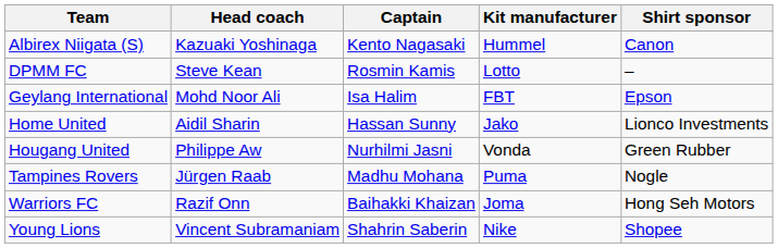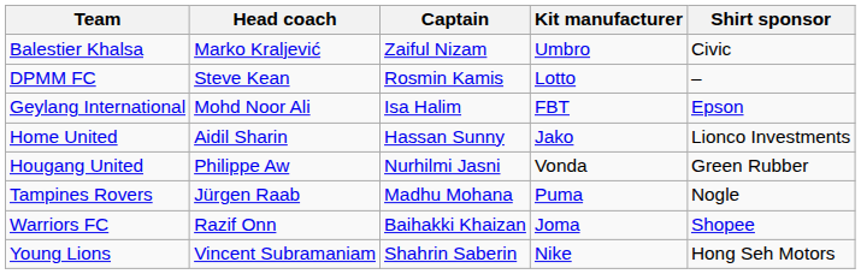 <table class="wikitable sortable" style="text-align: left;">
 <tr>
 <th>Team</th>
 <th>Head coach</th>
 <th>Captain</th>
 <th>Kit manufacturer</th>
 <th>Shirt sponsor</th>
 </tr>
 <tr>
-<td> <a href='#'>Albirex Niigata (S)</a></td>
-<td> <a href='#'>Kazuaki Yoshinaga</a></td>
-<td> <a href='#'>Kento Nagasaki</a></td>
-<td><a href='#'>Hummel</a></td>
-<td><a href='#'>Canon</a></td>
+<td><a href='#'>Balestier Khalsa</a></td>
+<td> <a href='#'>Marko Kraljević</a></td>
+<td><a href='#'>Zaiful Nizam</a></td>
+<td><a href='#'>Umbro</a></td>
+<td>Civic</td>
 </tr>
 <tr>
 <td> <a href='#'>DPMM FC</a></td>
 <td> <a href='#'>Steve Kean</a></td>
 <td> <a href='#'>Rosmin Kamis</a></td>
 <td><a href='#'>Lotto</a></td>
 <td>–</td>
 </tr>
 <tr>
 <td><a href='#'>Geylang International</a></td>
 <td><a href='#'>Mohd Noor Ali</a></td>
 <td><a href='#'>Isa Halim</a></td>
 <td><a href='#'>FBT</a></td>
 <td><a href='#'>Epson</a></td>
 </tr>
 <tr>
 <td><a href='#'>Home United</a></td>
 <td><a href='#'>Aidil Sharin</a></td>
 <td><a href='#'>Hassan Sunny</a></td>
 <td><a href='#'>Jako</a></td>
 <td>Lionco Investments</td>
 </tr>
 <tr>
 <td><a href='#'>Hougang United</a></td>
 <td><a href='#'>Philippe Aw</a></td>
 <td><a href='#'>Nurhilmi Jasni</a></td>
 <td>Vonda</td>
 <td>Green Rubber</td>
 </tr>
 <tr>
 <td><a href='#'>Tampines Rovers</a></td>
 <td> <a href='#'>Jürgen Raab</a></td>
 <td><a href='#'>Madhu Mohana</a></td>
 <td><a href='#'>Puma</a></td>
 <td>Nogle</td>
 </tr>
 <tr>
 <td><a href='#'>Warriors FC</a></td>
 <td><a href='#'>Razif Onn</a></td>
 <td><a href='#'>Baihakki Khaizan</a></td>
 <td><a href='#'>Joma</a></td>
-<td>Hong Seh Motors</td>
+<td><a href='#'>Shopee</a></td>
 </tr>
 <tr>
 <td> <a href='#'>Young Lions</a></td>
 <td><a href='#'>Vincent Subramaniam</a></td>
 <td><a href='#'>Shahrin Saberin</a></td>
 <td><a href='#'>Nike</a></td>
-<td><a href='#'>Shopee</a></td>
+<td>Hong Seh Motors</td>
 </tr>
 </table>
